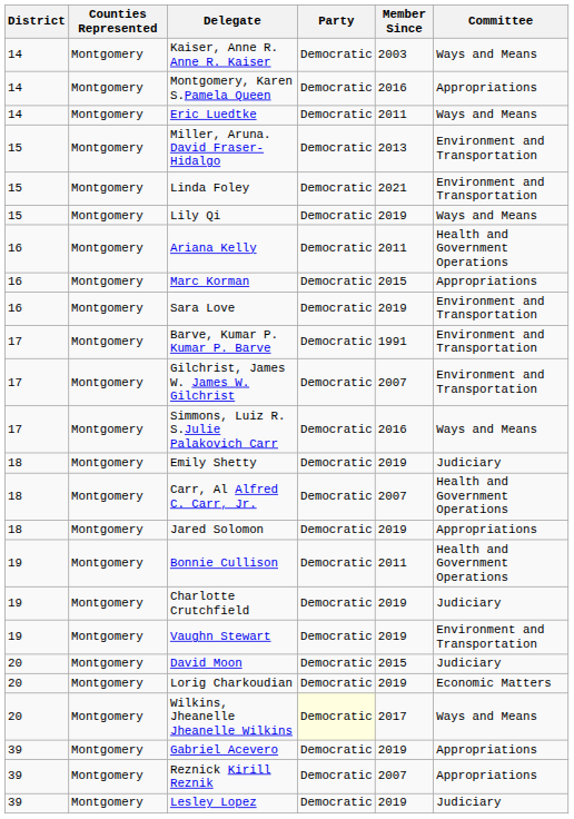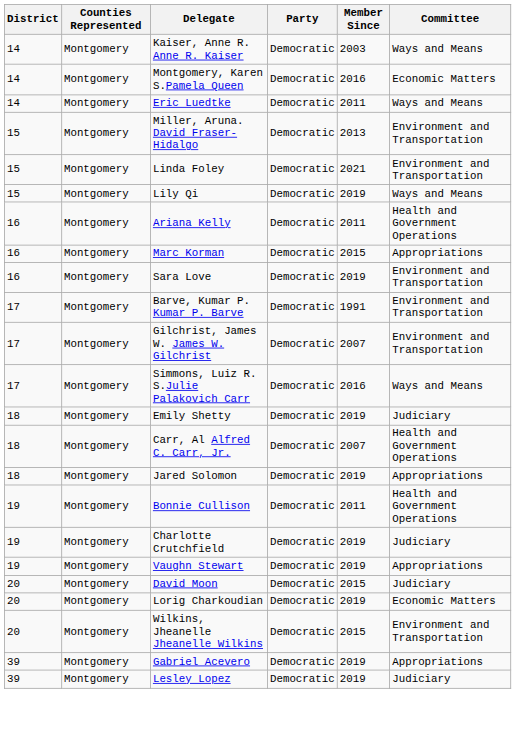 <table class="sortable wikitable">
 <tr>
 <th>District</th>
 <th>Counties Represented</th>
 <th>Delegate</th>
 <th>Party</th>
 <th>Member Since</th>
 <th>Committee</th>
 </tr>
 <tr>
 <td>14</td>
 <td>Montgomery</td>
 <td><span>Kaiser, Anne R.</span> <a href='#'>Anne R. Kaiser</a></td>
 <td>Democratic</td>
 <td>2003</td>
 <td>Ways and Means</td>
 </tr>
 <tr>
 <td>14</td>
 <td>Montgomery</td>
 <td><span>Montgomery, Karen S.</span><a href='#'>Pamela Queen</a></td>
 <td>Democratic</td>
 <td>2016</td>
-<td>Appropriations</td>
+<td>Economic Matters</td>
 </tr>
 <tr>
 <td>14</td>
 <td>Montgomery</td>
 <td><a href='#'>Eric Luedtke</a></td>
 <td>Democratic</td>
 <td>2011</td>
 <td>Ways and Means</td>
 </tr>
 <tr>
 <td>15</td>
 <td>Montgomery</td>
 <td><span>Miller, Aruna.</span> <a href='#'>David Fraser-Hidalgo</a></td>
 <td>Democratic</td>
 <td>2013</td>
 <td>Environment and Transportation</td>
 </tr>
 <tr>
 <td>15</td>
 <td>Montgomery</td>
 <td>Linda Foley</td>
 <td>Democratic</td>
 <td>2021</td>
 <td>Environment and Transportation</td>
 </tr>
 <tr>
 <td>15</td>
 <td>Montgomery</td>
 <td>Lily Qi</td>
 <td>Democratic</td>
 <td>2019</td>
 <td>Ways and Means</td>
 </tr>
 <tr>
 <td>16</td>
 <td>Montgomery</td>
 <td><a href='#'>Ariana Kelly</a></td>
 <td>Democratic</td>
 <td>2011</td>
 <td>Health and Government Operations</td>
 </tr>
 <tr>
 <td>16</td>
 <td>Montgomery</td>
 <td><a href='#'>Marc Korman</a></td>
 <td>Democratic</td>
 <td>2015</td>
 <td>Appropriations</td>
 </tr>
 <tr>
 <td>16</td>
 <td>Montgomery</td>
 <td>Sara Love</td>
 <td>Democratic</td>
 <td>2019</td>
 <td>Environment and Transportation</td>
 </tr>
 <tr>
 <td>17</td>
 <td>Montgomery</td>
 <td><span>Barve, Kumar P.</span> <a href='#'>Kumar P. Barve</a></td>
 <td>Democratic</td>
 <td>1991</td>
 <td>Environment and Transportation</td>
 </tr>
 <tr>
 <td>17</td>
 <td>Montgomery</td>
 <td><span>Gilchrist, James W.</span> <a href='#'>James W. Gilchrist</a></td>
 <td>Democratic</td>
 <td>2007</td>
 <td>Environment and Transportation</td>
 </tr>
 <tr>
 <td>17</td>
 <td>Montgomery</td>
 <td><span>Simmons, Luiz R. S.</span><a href='#'>Julie Palakovich Carr</a></td>
 <td>Democratic</td>
 <td>2016</td>
 <td>Ways and Means</td>
 </tr>
 <tr>
 <td>18</td>
 <td>Montgomery</td>
 <td>Emily Shetty</td>
 <td>Democratic</td>
 <td>2019</td>
 <td>Judiciary</td>
 </tr>
 <tr>
 <td>18</td>
 <td>Montgomery</td>
 <td><span>Carr, Al</span> <a href='#'>Alfred C. Carr, Jr.</a></td>
 <td>Democratic</td>
 <td>2007</td>
 <td>Health and Government Operations</td>
 </tr>
 <tr>
 <td>18</td>
 <td>Montgomery</td>
 <td>Jared Solomon</td>
 <td>Democratic</td>
 <td>2019</td>
 <td>Appropriations</td>
 </tr>
 <tr>
 <td>19</td>
 <td>Montgomery</td>
 <td><a href='#'>Bonnie Cullison</a></td>
 <td>Democratic</td>
 <td>2011</td>
 <td>Health and Government Operations</td>
 </tr>
 <tr>
 <td>19</td>
 <td>Montgomery</td>
 <td>Charlotte Crutchfield</td>
 <td>Democratic</td>
 <td>2019</td>
 <td>Judiciary</td>
 </tr>
 <tr>
 <td>19</td>
 <td>Montgomery</td>
 <td><a href='#'>Vaughn Stewart</a></td>
 <td>Democratic</td>
 <td>2019</td>
-<td>Environment and Transportation</td>
+<td>Appropriations</td>
 </tr>
 <tr>
 <td>20</td>
 <td>Montgomery</td>
 <td><a href='#'>David Moon</a></td>
 <td>Democratic</td>
 <td>2015</td>
 <td>Judiciary</td>
 </tr>
 <tr>
 <td>20</td>
 <td>Montgomery</td>
 <td>Lorig Charkoudian</td>
 <td>Democratic</td>
 <td>2019</td>
 <td>Economic Matters</td>
 </tr>
 <tr>
 <td>20</td>
 <td>Montgomery</td>
 <td><span>Wilkins, Jheanelle</span> <a href='#'>Jheanelle Wilkins</a></td>
-<td style="background: lightyellow;">Democratic</td>
-<td>2017</td>
-<td>Ways and Means</td>
+<td>Democratic</td>
+<td>2015</td>
+<td>Environment and Transportation</td>
 </tr>
 <tr>
 <td>39</td>
 <td>Montgomery</td>
 <td><a href='#'>Gabriel Acevero</a></td>
 <td>Democratic</td>
 <td>2019</td>
 <td>Appropriations</td>
 </tr>
 <tr>
 <td>39</td>
 <td>Montgomery</td>
-<td><span>Reznick</span> <a href='#'>Kirill Reznik</a></td>
-<td>Democratic</td>
-<td>2007</td>
-<td>Appropriations</td>
-</tr>
-<tr>
-<td>39</td>
-<td>Montgomery</td>
 <td><a href='#'>Lesley Lopez</a></td>
 <td>Democratic</td>
 <td>2019</td>
 <td>Judiciary</td>
 </tr>
 </table>
